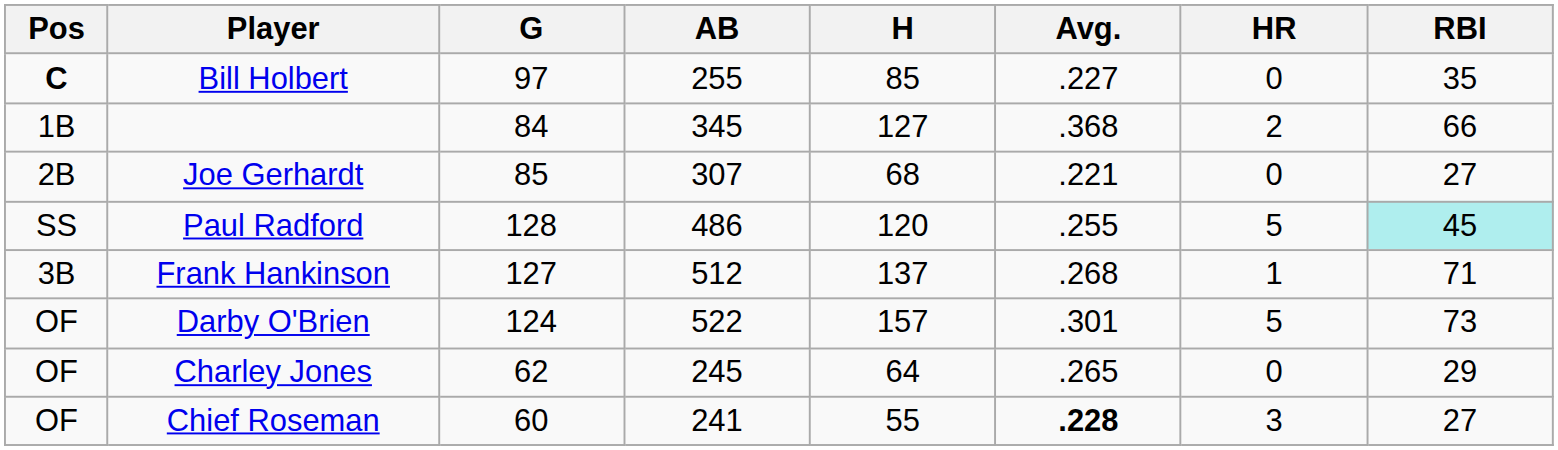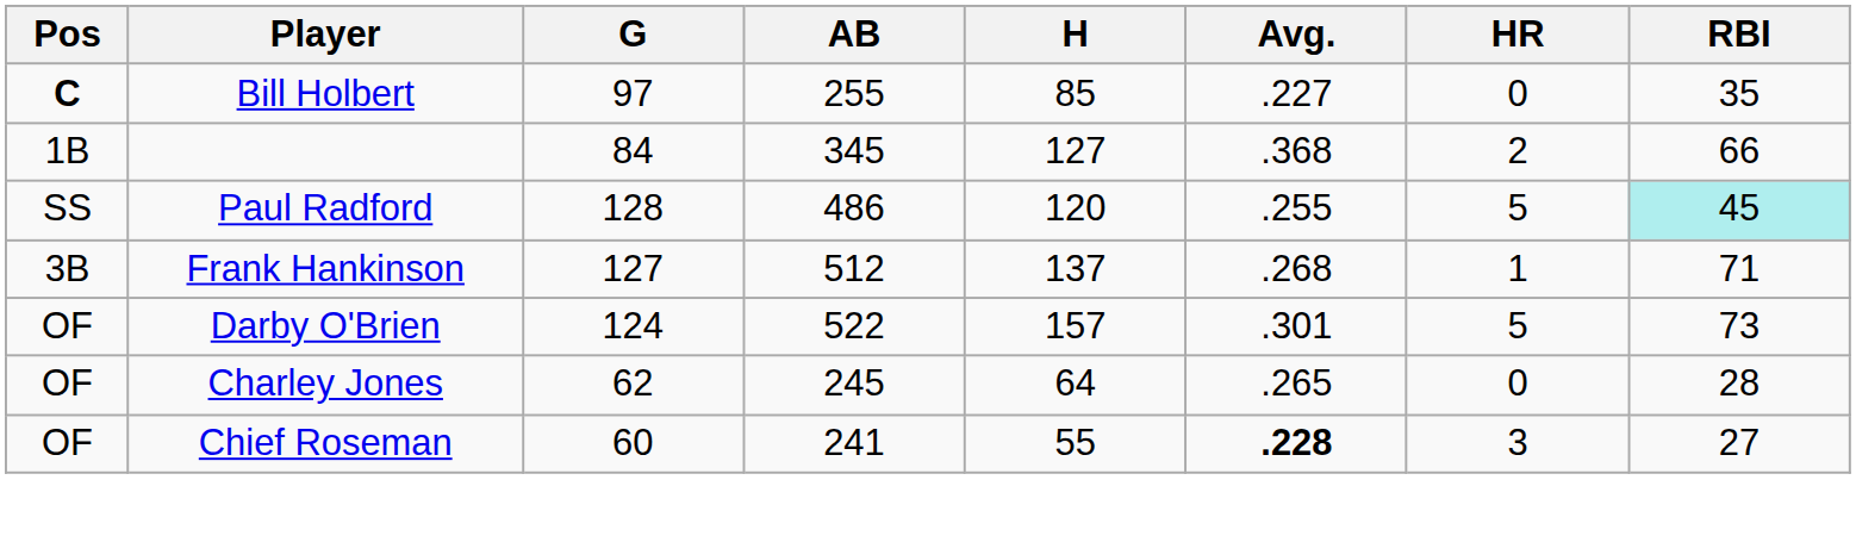 <table class="wikitable sortable">
 <tr>
 <th bgcolor="#DDDDFF" width="5%">Pos</th>
 <th bgcolor="#DDDDFF" width="16%">Player</th>
 <th bgcolor="#DDDDFF" width="9%">G</th>
 <th bgcolor="#DDDDFF" width="9%">AB</th>
 <th bgcolor="#DDDDFF" width="9%">H</th>
 <th bgcolor="#DDDDFF" width="9%">Avg.</th>
 <th bgcolor="#DDDDFF" width="9%">HR</th>
 <th bgcolor="#DDDDFF" width="9%">RBI</th>
 </tr>
 <tr align="center">
 <td><strong>C</strong></td>
 <td><a href='#'>Bill Holbert</a></td>
 <td>97</td>
 <td>255</td>
 <td>85</td>
 <td>.227</td>
 <td>0</td>
 <td>35</td>
 </tr>
 <tr align=center>
 <td>1B</td>
 <td></td>
 <td>84</td>
 <td>345</td>
 <td>127</td>
 <td>.368</td>
 <td>2</td>
 <td>66</td>
-</tr>
-<tr align="center">
-<td>2B</td>
-<td><a href='#'>Joe Gerhardt</a></td>
-<td>85</td>
-<td>307</td>
-<td>68</td>
-<td>.221</td>
-<td>0</td>
-<td>27</td>
 </tr>
 <tr align=center>
 <td>SS</td>
 <td><a href='#'>Paul Radford</a></td>
 <td>128</td>
 <td>486</td>
 <td>120</td>
 <td>.255</td>
 <td>5</td>
 <td style="background: paleturquoise;">45</td>
 </tr>
 <tr align=center>
 <td>3B</td>
 <td><a href='#'>Frank Hankinson</a></td>
 <td>127</td>
 <td>512</td>
 <td>137</td>
 <td>.268</td>
 <td>1</td>
 <td>71</td>
 </tr>
 <tr align=center>
 <td>OF</td>
 <td><a href='#'>Darby O'Brien</a></td>
 <td>124</td>
 <td>522</td>
 <td>157</td>
 <td>.301</td>
 <td>5</td>
 <td>73</td>
 </tr>
 <tr align=center>
 <td>OF</td>
 <td><a href='#'>Charley Jones</a></td>
 <td>62</td>
 <td>245</td>
 <td>64</td>
 <td>.265</td>
 <td>0</td>
-<td>29</td>
+<td>28</td>
 </tr>
 <tr align=center>
 <td>OF</td>
 <td><a href='#'>Chief Roseman</a></td>
 <td>60</td>
 <td>241</td>
 <td>55</td>
 <td><strong>.228</strong></td>
 <td>3</td>
 <td>27</td>
 </tr>
 </table>
